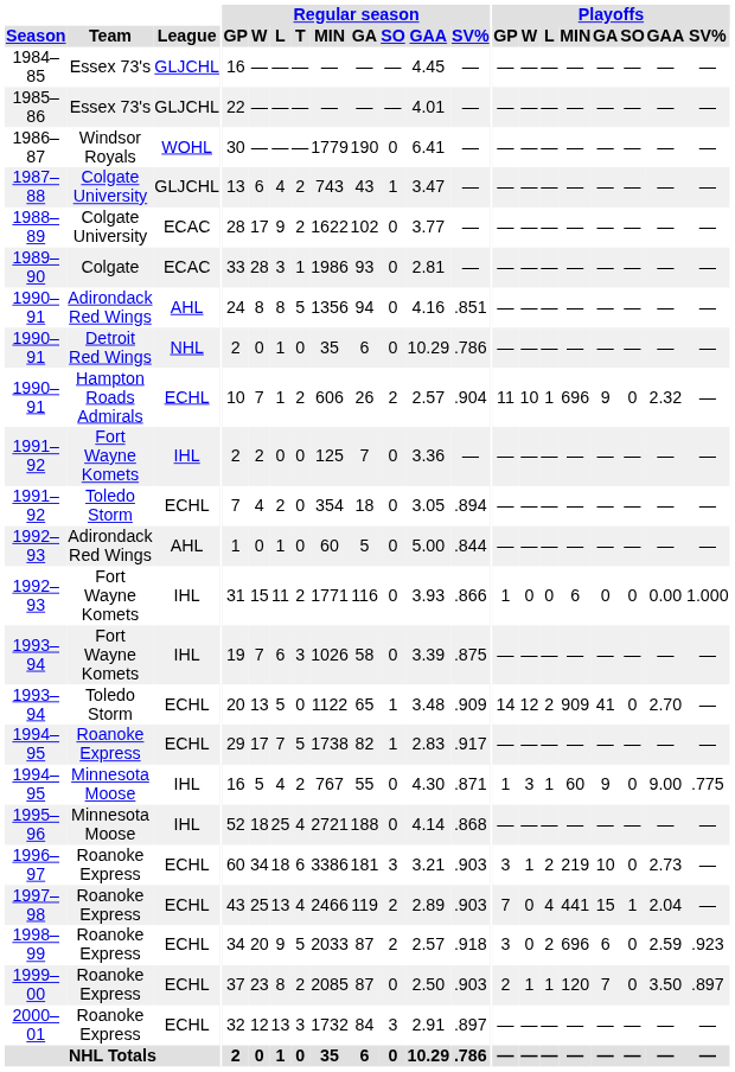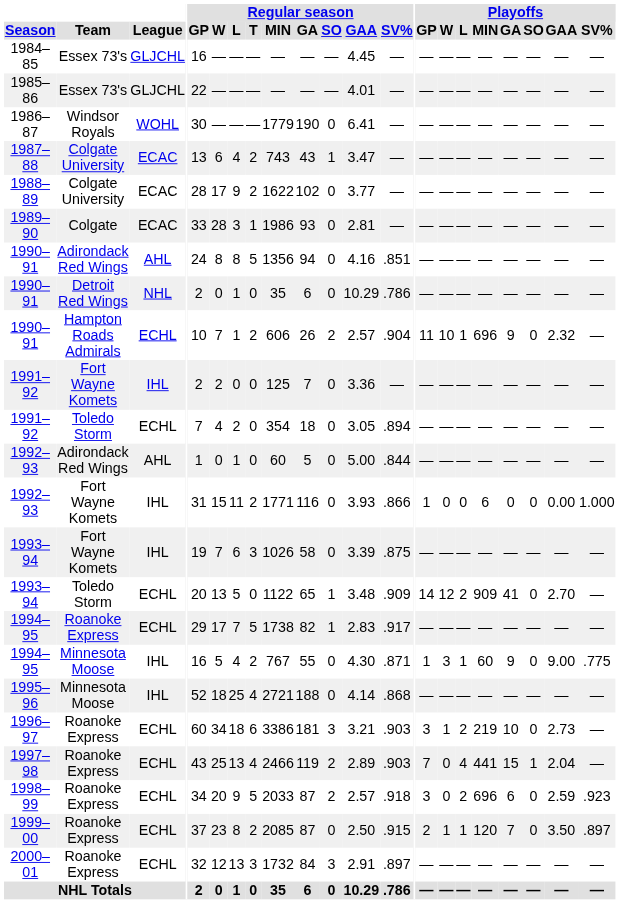 <table border="0" cellpadding="1" cellspacing="0" style="width:90%; text-align:center;">
 <tr bgcolor="#e0e0e0">
 <th colspan="3" bgcolor="#ffffff"></th>
 <th rowspan="99" bgcolor="#ffffff"></th>
 <th colspan="9" bgcolor="#e0e0e0"><a href='#'>Regular season</a></th>
 <th rowspan="99" bgcolor="#ffffff"></th>
 <th colspan="8" bgcolor="#e0e0e0"><a href='#'>Playoffs</a></th>
 </tr>
 <tr bgcolor="#e0e0e0">
 <th><a href='#'>Season</a></th>
 <th>Team</th>
 <th>League</th>
 <th>GP</th>
 <th>W</th>
 <th>L</th>
 <th>T</th>
 <th>MIN</th>
 <th>GA</th>
 <th><a href='#'>SO</a></th>
 <th><a href='#'>GAA</a></th>
 <th><a href='#'>SV%</a></th>
 <th>GP</th>
 <th>W</th>
 <th>L</th>
 <th>MIN</th>
 <th>GA</th>
 <th>SO</th>
 <th>GAA</th>
 <th>SV%</th>
 </tr>
 <tr>
 <td>1984–85</td>
 <td>Essex 73's</td>
 <td><a href='#'>GLJCHL</a></td>
 <td>16</td>
 <td>—</td>
 <td>—</td>
 <td>—</td>
 <td>—</td>
 <td>—</td>
 <td>—</td>
 <td>4.45</td>
 <td>—</td>
 <td>—</td>
 <td>—</td>
 <td>—</td>
 <td>—</td>
 <td>—</td>
 <td>—</td>
 <td>—</td>
 <td>—</td>
 </tr>
 <tr bgcolor="#f0f0f0">
 <td>1985–86</td>
 <td>Essex 73's</td>
 <td>GLJCHL</td>
 <td>22</td>
 <td>—</td>
 <td>—</td>
 <td>—</td>
 <td>—</td>
 <td>—</td>
 <td>—</td>
 <td>4.01</td>
 <td>—</td>
 <td>—</td>
 <td>—</td>
 <td>—</td>
 <td>—</td>
 <td>—</td>
 <td>—</td>
 <td>—</td>
 <td>—</td>
 </tr>
 <tr>
 <td>1986–87</td>
 <td>Windsor Royals</td>
 <td><a href='#'>WOHL</a></td>
 <td>30</td>
 <td>—</td>
 <td>—</td>
 <td>—</td>
 <td>1779</td>
 <td>190</td>
 <td>0</td>
 <td>6.41</td>
 <td>—</td>
 <td>—</td>
 <td>—</td>
 <td>—</td>
 <td>—</td>
 <td>—</td>
 <td>—</td>
 <td>—</td>
 <td>—</td>
 </tr>
 <tr bgcolor="#f0f0f0">
 <td><a href='#'>1987–88</a></td>
 <td><a href='#'>Colgate University</a></td>
-<td>GLJCHL</td>
+<td><a href='#'>ECAC</a></td>
 <td>13</td>
 <td>6</td>
 <td>4</td>
 <td>2</td>
 <td>743</td>
 <td>43</td>
 <td>1</td>
 <td>3.47</td>
 <td>—</td>
 <td>—</td>
 <td>—</td>
 <td>—</td>
 <td>—</td>
 <td>—</td>
 <td>—</td>
 <td>—</td>
 <td>—</td>
 </tr>
 <tr>
 <td><a href='#'>1988–89</a></td>
 <td>Colgate University</td>
 <td>ECAC</td>
 <td>28</td>
 <td>17</td>
 <td>9</td>
 <td>2</td>
 <td>1622</td>
 <td>102</td>
 <td>0</td>
 <td>3.77</td>
 <td>—</td>
 <td>—</td>
 <td>—</td>
 <td>—</td>
 <td>—</td>
 <td>—</td>
 <td>—</td>
 <td>—</td>
 <td>—</td>
 </tr>
 <tr bgcolor="#f0f0f0">
 <td><a href='#'>1989–90</a></td>
 <td>Colgate</td>
 <td>ECAC</td>
 <td>33</td>
 <td>28</td>
 <td>3</td>
 <td>1</td>
 <td>1986</td>
 <td>93</td>
 <td>0</td>
 <td>2.81</td>
 <td>—</td>
 <td>—</td>
 <td>—</td>
 <td>—</td>
 <td>—</td>
 <td>—</td>
 <td>—</td>
 <td>—</td>
 <td>—</td>
 </tr>
 <tr>
 <td><a href='#'>1990–91</a></td>
 <td><a href='#'>Adirondack Red Wings</a></td>
 <td><a href='#'>AHL</a></td>
 <td>24</td>
 <td>8</td>
 <td>8</td>
 <td>5</td>
 <td>1356</td>
 <td>94</td>
 <td>0</td>
 <td>4.16</td>
 <td>.851</td>
 <td>—</td>
 <td>—</td>
 <td>—</td>
 <td>—</td>
 <td>—</td>
 <td>—</td>
 <td>—</td>
 <td>—</td>
 </tr>
 <tr bgcolor="#f0f0f0">
 <td><a href='#'>1990–91</a></td>
 <td><a href='#'>Detroit Red Wings</a></td>
 <td><a href='#'>NHL</a></td>
 <td>2</td>
 <td>0</td>
 <td>1</td>
 <td>0</td>
 <td>35</td>
 <td>6</td>
 <td>0</td>
 <td>10.29</td>
 <td>.786</td>
 <td>—</td>
 <td>—</td>
 <td>—</td>
 <td>—</td>
 <td>—</td>
 <td>—</td>
 <td>—</td>
 <td>—</td>
 </tr>
 <tr>
 <td><a href='#'>1990–91</a></td>
 <td><a href='#'>Hampton Roads Admirals</a></td>
 <td><a href='#'>ECHL</a></td>
 <td>10</td>
 <td>7</td>
 <td>1</td>
 <td>2</td>
 <td>606</td>
 <td>26</td>
 <td>2</td>
 <td>2.57</td>
 <td>.904</td>
 <td>11</td>
 <td>10</td>
 <td>1</td>
 <td>696</td>
 <td>9</td>
 <td>0</td>
 <td>2.32</td>
 <td>—</td>
 </tr>
 <tr bgcolor="#f0f0f0">
 <td><a href='#'>1991–92</a></td>
 <td><a href='#'>Fort Wayne Komets</a></td>
 <td><a href='#'>IHL</a></td>
 <td>2</td>
 <td>2</td>
 <td>0</td>
 <td>0</td>
 <td>125</td>
 <td>7</td>
 <td>0</td>
 <td>3.36</td>
 <td>—</td>
 <td>—</td>
 <td>—</td>
 <td>—</td>
 <td>—</td>
 <td>—</td>
 <td>—</td>
 <td>—</td>
 <td>—</td>
 </tr>
 <tr>
 <td><a href='#'>1991–92</a></td>
 <td><a href='#'>Toledo Storm</a></td>
 <td>ECHL</td>
 <td>7</td>
 <td>4</td>
 <td>2</td>
 <td>0</td>
 <td>354</td>
 <td>18</td>
 <td>0</td>
 <td>3.05</td>
 <td>.894</td>
 <td>—</td>
 <td>—</td>
 <td>—</td>
 <td>—</td>
 <td>—</td>
 <td>—</td>
 <td>—</td>
 <td>—</td>
 </tr>
 <tr bgcolor="#f0f0f0">
 <td><a href='#'>1992–93</a></td>
 <td>Adirondack Red Wings</td>
 <td>AHL</td>
 <td>1</td>
 <td>0</td>
 <td>1</td>
 <td>0</td>
 <td>60</td>
 <td>5</td>
 <td>0</td>
 <td>5.00</td>
 <td>.844</td>
 <td>—</td>
 <td>—</td>
 <td>—</td>
 <td>—</td>
 <td>—</td>
 <td>—</td>
 <td>—</td>
 <td>—</td>
 </tr>
 <tr>
 <td><a href='#'>1992–93</a></td>
 <td>Fort Wayne Komets</td>
 <td>IHL</td>
 <td>31</td>
 <td>15</td>
 <td>11</td>
 <td>2</td>
 <td>1771</td>
 <td>116</td>
 <td>0</td>
 <td>3.93</td>
 <td>.866</td>
 <td>1</td>
 <td>0</td>
 <td>0</td>
 <td>6</td>
 <td>0</td>
 <td>0</td>
 <td>0.00</td>
 <td>1.000</td>
 </tr>
 <tr bgcolor="#f0f0f0">
 <td><a href='#'>1993–94</a></td>
 <td>Fort Wayne Komets</td>
 <td>IHL</td>
 <td>19</td>
 <td>7</td>
 <td>6</td>
 <td>3</td>
 <td>1026</td>
 <td>58</td>
 <td>0</td>
 <td>3.39</td>
 <td>.875</td>
 <td>—</td>
 <td>—</td>
 <td>—</td>
 <td>—</td>
 <td>—</td>
 <td>—</td>
 <td>—</td>
 <td>—</td>
 </tr>
 <tr>
 <td><a href='#'>1993–94</a></td>
 <td>Toledo Storm</td>
 <td>ECHL</td>
 <td>20</td>
 <td>13</td>
 <td>5</td>
 <td>0</td>
 <td>1122</td>
 <td>65</td>
 <td>1</td>
 <td>3.48</td>
 <td>.909</td>
 <td>14</td>
 <td>12</td>
 <td>2</td>
 <td>909</td>
 <td>41</td>
 <td>0</td>
 <td>2.70</td>
 <td>—</td>
 </tr>
 <tr bgcolor="#f0f0f0">
 <td><a href='#'>1994–95</a></td>
 <td><a href='#'>Roanoke Express</a></td>
 <td>ECHL</td>
 <td>29</td>
 <td>17</td>
 <td>7</td>
 <td>5</td>
 <td>1738</td>
 <td>82</td>
 <td>1</td>
 <td>2.83</td>
 <td>.917</td>
 <td>—</td>
 <td>—</td>
 <td>—</td>
 <td>—</td>
 <td>—</td>
 <td>—</td>
 <td>—</td>
 <td>—</td>
 </tr>
 <tr>
 <td><a href='#'>1994–95</a></td>
 <td><a href='#'>Minnesota Moose</a></td>
 <td>IHL</td>
 <td>16</td>
 <td>5</td>
 <td>4</td>
 <td>2</td>
 <td>767</td>
 <td>55</td>
 <td>0</td>
 <td>4.30</td>
 <td>.871</td>
 <td>1</td>
 <td>3</td>
 <td>1</td>
 <td>60</td>
 <td>9</td>
 <td>0</td>
 <td>9.00</td>
 <td>.775</td>
 </tr>
 <tr bgcolor="#f0f0f0">
 <td><a href='#'>1995–96</a></td>
 <td>Minnesota Moose</td>
 <td>IHL</td>
 <td>52</td>
 <td>18</td>
 <td>25</td>
 <td>4</td>
 <td>2721</td>
 <td>188</td>
 <td>0</td>
 <td>4.14</td>
 <td>.868</td>
 <td>—</td>
 <td>—</td>
 <td>—</td>
 <td>—</td>
 <td>—</td>
 <td>—</td>
 <td>—</td>
 <td>—</td>
 </tr>
 <tr>
 <td><a href='#'>1996–97</a></td>
 <td>Roanoke Express</td>
 <td>ECHL</td>
 <td>60</td>
 <td>34</td>
 <td>18</td>
 <td>6</td>
 <td>3386</td>
 <td>181</td>
 <td>3</td>
 <td>3.21</td>
 <td>.903</td>
 <td>3</td>
 <td>1</td>
 <td>2</td>
 <td>219</td>
 <td>10</td>
 <td>0</td>
 <td>2.73</td>
 <td>—</td>
 </tr>
 <tr bgcolor="#f0f0f0">
 <td><a href='#'>1997–98</a></td>
 <td>Roanoke Express</td>
 <td>ECHL</td>
 <td>43</td>
 <td>25</td>
 <td>13</td>
 <td>4</td>
 <td>2466</td>
 <td>119</td>
 <td>2</td>
 <td>2.89</td>
 <td>.903</td>
 <td>7</td>
 <td>0</td>
 <td>4</td>
 <td>441</td>
 <td>15</td>
 <td>1</td>
 <td>2.04</td>
 <td>—</td>
 </tr>
 <tr>
 <td><a href='#'>1998–99</a></td>
 <td>Roanoke Express</td>
 <td>ECHL</td>
 <td>34</td>
 <td>20</td>
 <td>9</td>
 <td>5</td>
 <td>2033</td>
 <td>87</td>
 <td>2</td>
 <td>2.57</td>
 <td>.918</td>
 <td>3</td>
 <td>0</td>
 <td>2</td>
 <td>696</td>
 <td>6</td>
 <td>0</td>
 <td>2.59</td>
 <td>.923</td>
 </tr>
 <tr bgcolor="#f0f0f0">
 <td><a href='#'>1999–00</a></td>
 <td>Roanoke Express</td>
 <td>ECHL</td>
 <td>37</td>
 <td>23</td>
 <td>8</td>
 <td>2</td>
 <td>2085</td>
 <td>87</td>
 <td>0</td>
 <td>2.50</td>
-<td>.903</td>
+<td>.915</td>
 <td>2</td>
 <td>1</td>
 <td>1</td>
 <td>120</td>
 <td>7</td>
 <td>0</td>
 <td>3.50</td>
 <td>.897</td>
 </tr>
 <tr>
 <td><a href='#'>2000–01</a></td>
 <td>Roanoke Express</td>
 <td>ECHL</td>
 <td>32</td>
 <td>12</td>
 <td>13</td>
 <td>3</td>
 <td>1732</td>
 <td>84</td>
 <td>3</td>
 <td>2.91</td>
 <td>.897</td>
 <td>—</td>
 <td>—</td>
 <td>—</td>
 <td>—</td>
 <td>—</td>
 <td>—</td>
 <td>—</td>
 <td>—</td>
 </tr>
 <tr bgcolor="#e0e0e0">
 <th colspan=3>NHL Totals</th>
 <th>2</th>
 <th>0</th>
 <th>1</th>
 <th>0</th>
 <th>35</th>
 <th>6</th>
 <th>0</th>
 <th>10.29</th>
 <th>.786</th>
 <th>—</th>
 <th>—</th>
 <th>—</th>
 <th>—</th>
 <th>—</th>
 <th>—</th>
 <th>—</th>
 <th>—</th>
 </tr>
 </table>
